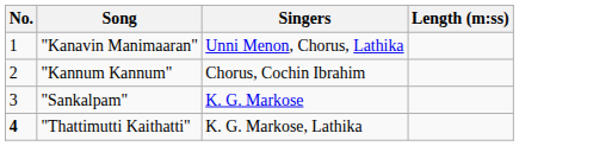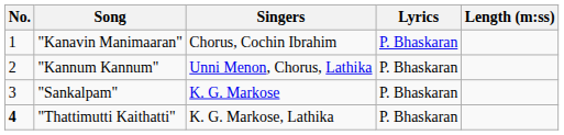 <table class="wikitable" style="font-size:95%;">
 <tr>
 <th>No.</th>
 <th>Song</th>
 <th>Singers</th>
+<th>Lyrics</th>
 <th>Length (m:ss)</th>
 </tr>
 <tr>
 <td>1</td>
 <td>"Kanavin Manimaaran"</td>
-<td><a href='#'>Unni Menon</a>, Chorus, <a href='#'>Lathika</a></td>
+<td>Chorus, Cochin Ibrahim</td>
+<td><a href='#'>P. Bhaskaran</a></td>
 <td></td>
 </tr>
 <tr>
 <td>2</td>
 <td>"Kannum Kannum"</td>
-<td>Chorus, Cochin Ibrahim</td>
+<td><a href='#'>Unni Menon</a>, Chorus, <a href='#'>Lathika</a></td>
+<td>P. Bhaskaran</td>
 <td></td>
 </tr>
 <tr>
 <td>3</td>
 <td>"Sankalpam"</td>
 <td><a href='#'>K. G. Markose</a></td>
+<td>P. Bhaskaran</td>
 <td></td>
 </tr>
 <tr>
 <td><strong>4</strong></td>
 <td>"Thattimutti Kaithatti"</td>
 <td>K. G. Markose, Lathika</td>
+<td>P. Bhaskaran</td>
 <td></td>
 </tr>
 </table>
